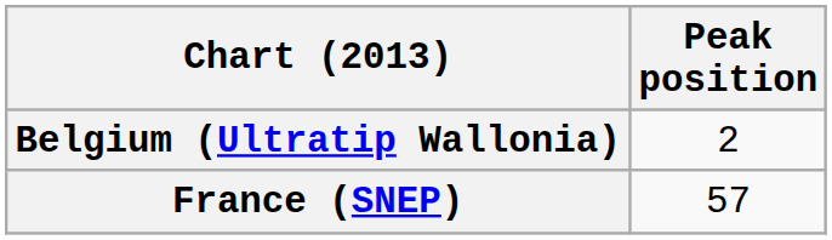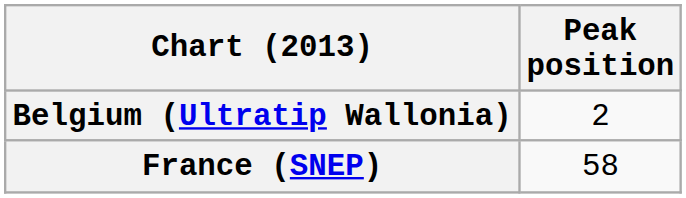 <table class="wikitable sortable plainrowheaders">
 <tr>
 <th scope="col">Chart (2013)</th>
 <th scope="col">Peak<br>position</th>
 </tr>
 <tr>
 <th scope="row">Belgium (<a href='#'>Ultratip</a> Wallonia)</th>
 <td style="text-align:center;">2</td>
 </tr>
 <tr>
 <th scope="row">France (<a href='#'>SNEP</a>)</th>
-<td style="text-align:center;">57</td>
+<td style="text-align:center;">58</td>
 </tr>
 </table>
